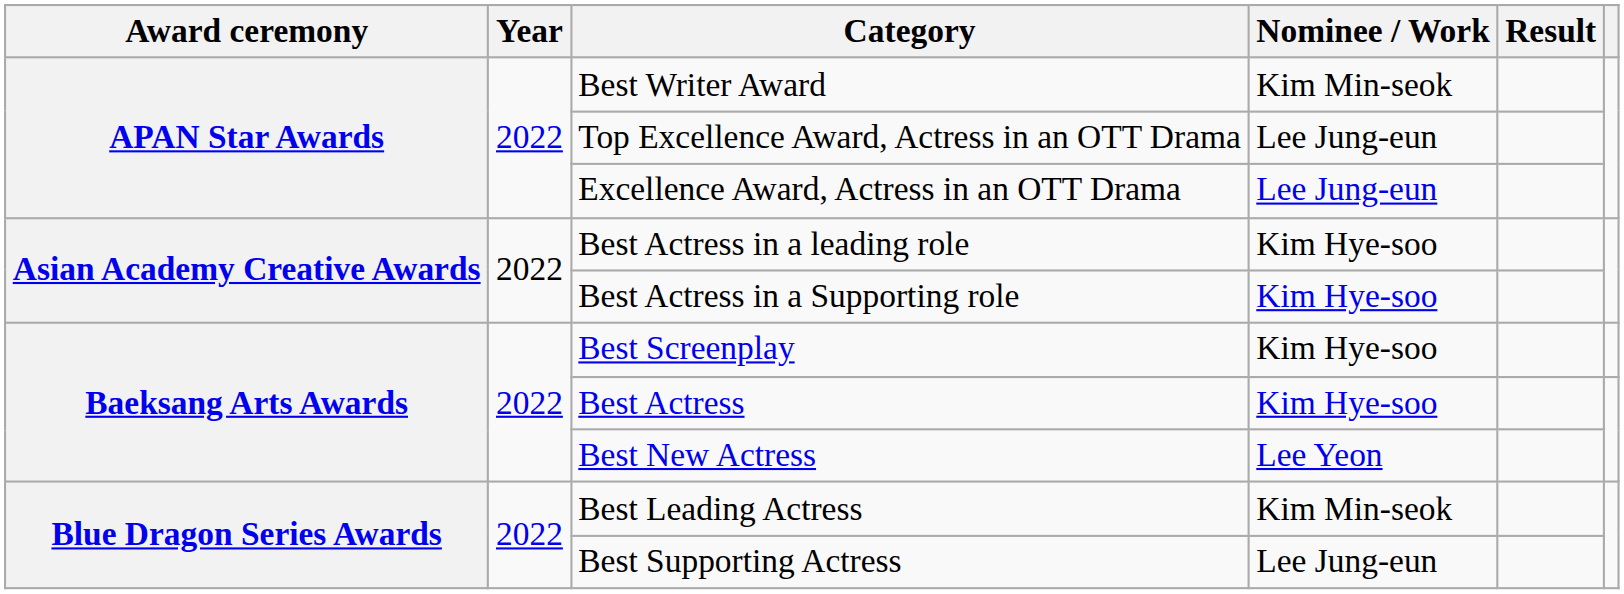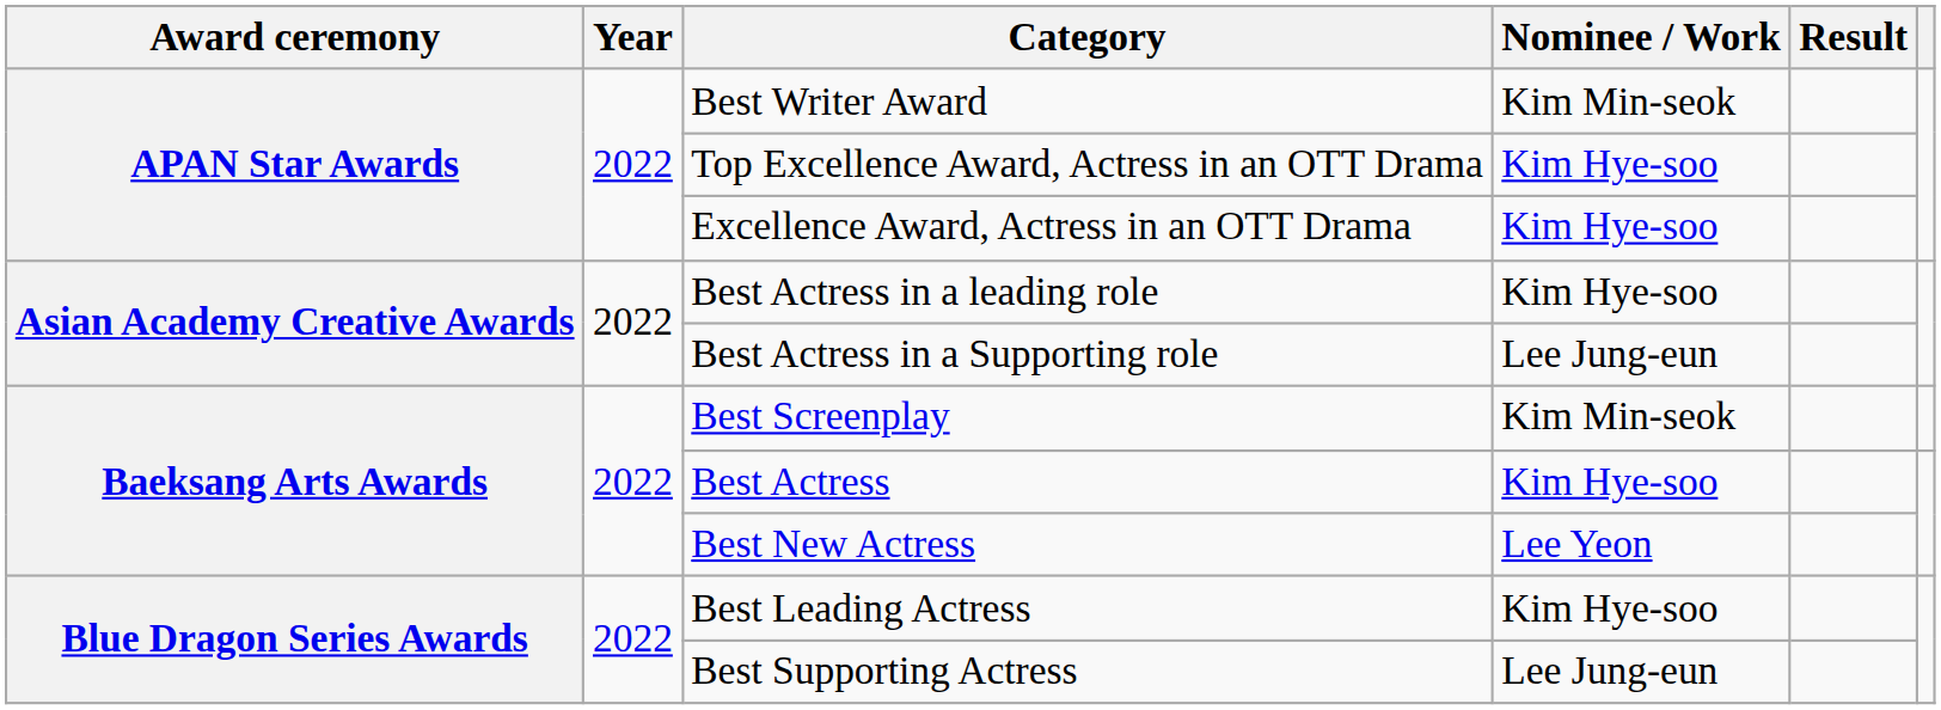 <table class="wikitable plainrowheaders sortable">
 <tr>
 <th scope="col">Award ceremony</th>
 <th scope="col">Year</th>
 <th scope="col">Category</th>
 <th scope="col">Nominee / Work</th>
 <th scope="col">Result</th>
 <th scope="col" class="unsortable"></th>
 </tr>
 <tr>
 <th scope="row"  rowspan="3"><a href='#'>APAN Star Awards</a></th>
 <td scope="row" rowspan="3"><a href='#'>2022</a></td>
 <td>Best Writer Award</td>
 <td>Kim Min-seok</td>
 <td></td>
 <td rowspan="3"></td>
 </tr>
 <tr>
 <td>Top Excellence Award, Actress in an OTT Drama</td>
-<td>Lee Jung-eun</td>
+<td><a href='#'>Kim Hye-soo</a></td>
 <td></td>
 </tr>
 <tr>
 <td>Excellence Award, Actress in an OTT Drama</td>
-<td><a href='#'>Lee Jung-eun</a></td>
+<td><a href='#'>Kim Hye-soo</a></td>
 <td></td>
 </tr>
 <tr>
 <th scope="row" rowspan="2"><a href='#'>Asian Academy Creative Awards</a></th>
 <td rowspan="2" style="text-align:center">2022</td>
 <td>Best Actress in a leading role</td>
 <td>Kim Hye-soo</td>
 <td></td>
 <td rowspan="2"></td>
 </tr>
 <tr>
 <td>Best Actress in a Supporting role</td>
-<td><a href='#'>Kim Hye-soo</a></td>
+<td>Lee Jung-eun</td>
 <td></td>
 </tr>
 <tr>
 <th scope="row"  rowspan="3"><a href='#'>Baeksang Arts Awards</a></th>
 <td scope="row" rowspan="3"><a href='#'>2022</a></td>
 <td><a href='#'>Best Screenplay</a></td>
-<td>Kim Hye-soo</td>
+<td>Kim Min-seok</td>
 <td></td>
 <td style="text-align:center"></td>
 </tr>
 <tr>
 <td><a href='#'>Best Actress</a></td>
 <td><a href='#'>Kim Hye-soo</a></td>
 <td></td>
 <td rowspan="2"></td>
 </tr>
 <tr>
 <td><a href='#'>Best New Actress</a></td>
 <td><a href='#'>Lee Yeon</a></td>
 <td></td>
 </tr>
 <tr>
 <th scope="row" rowspan="2"><a href='#'>Blue Dragon Series Awards</a></th>
 <td rowspan="2" style="text-align:center"><a href='#'>2022</a></td>
 <td>Best Leading Actress</td>
-<td>Kim Min-seok</td>
+<td>Kim Hye-soo</td>
 <td></td>
 <td rowspan="2"></td>
 </tr>
 <tr>
 <td>Best Supporting Actress</td>
 <td>Lee Jung-eun</td>
 <td></td>
 </tr>
 </table>
